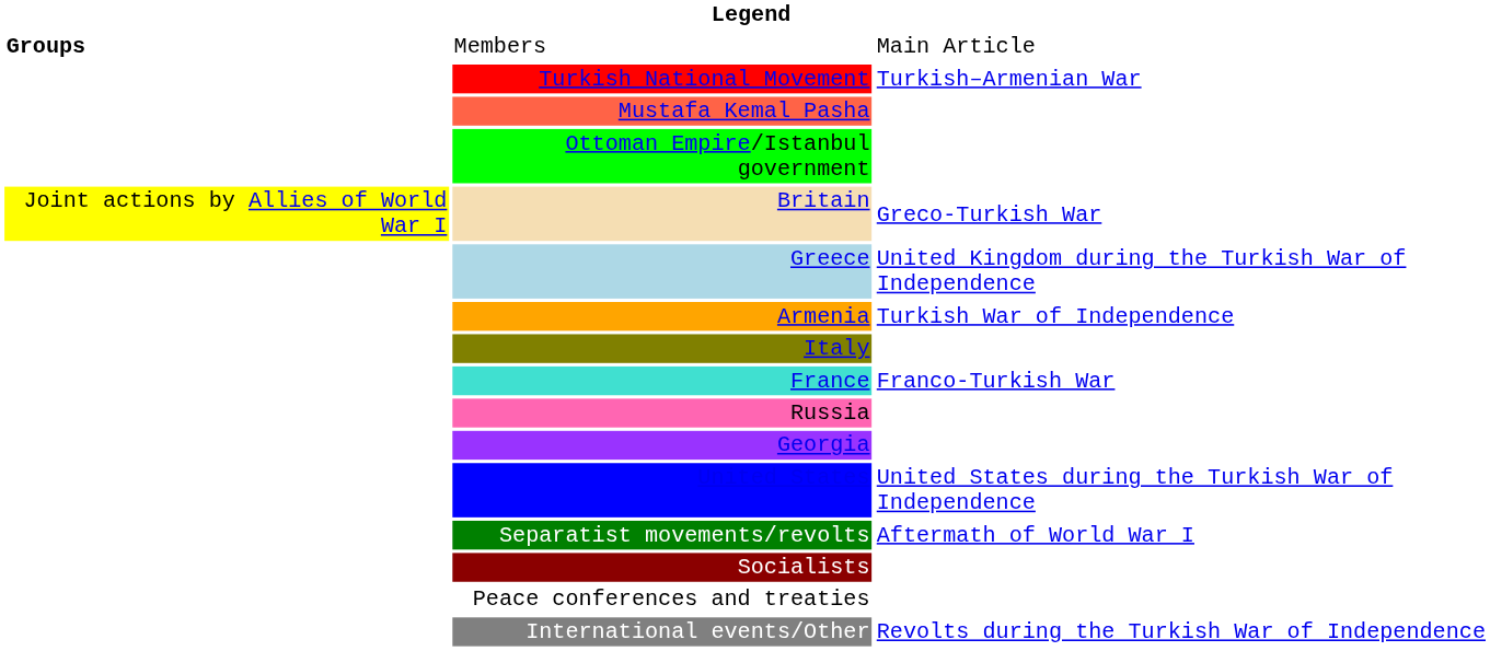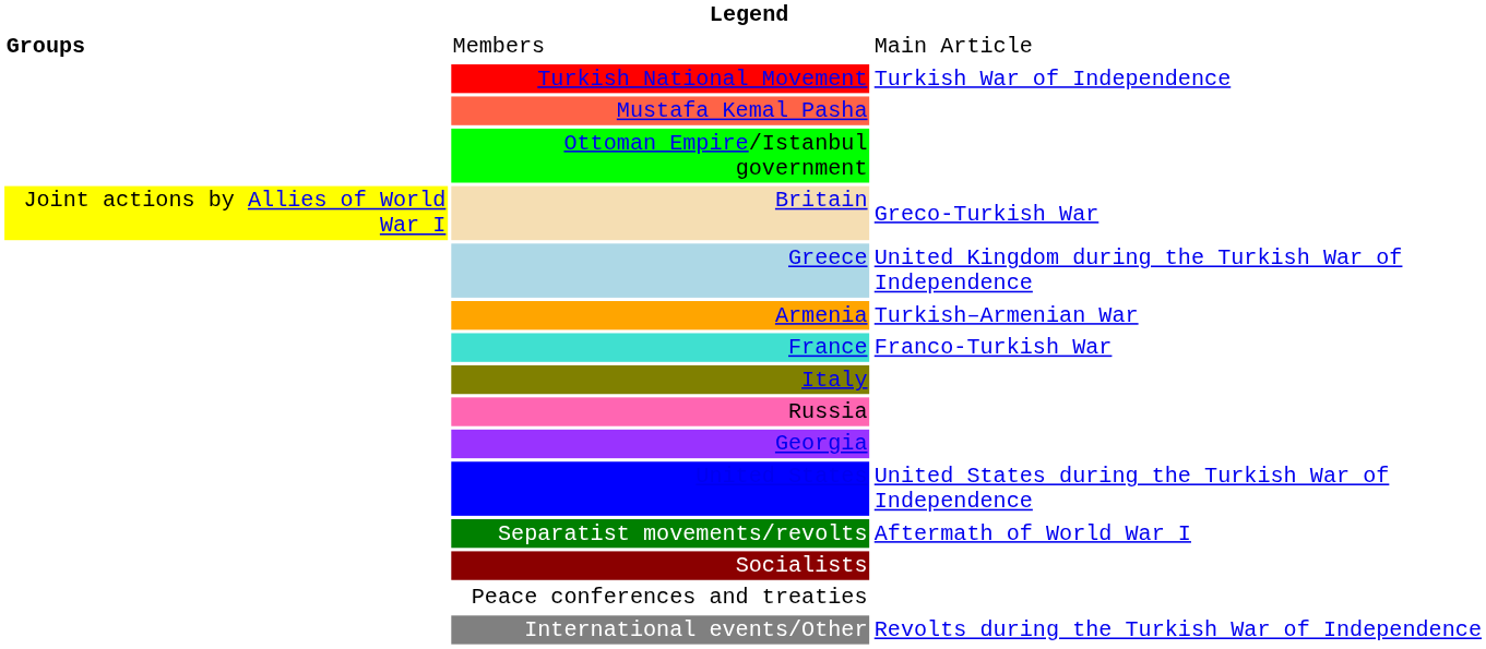 <table class="infotable" align="center">
 <tr>
 <td colspan="3" align="center"><strong>Legend</strong></td>
 </tr>
 <tr>
 <td><strong>Groups</strong></td>
 <td>Members</td>
 <td>Main Article</td>
 </tr>
 <tr>
 <td></td>
 <td valign="top" align="right" style="background:Red"><a href='#'>Turkish National Movement</a></td>
-<td><a href='#'>Turkish–Armenian War</a></td>
+<td><a href='#'>Turkish War of Independence</a></td>
 </tr>
 <tr>
 <td></td>
 <td valign="top" align="right" style="background:Tomato"><a href='#'>Mustafa Kemal Pasha</a></td>
 <td></td>
 </tr>
 <tr>
 <td></td>
 <td valign="top" align="right" style="background:Lime"><a href='#'>Ottoman Empire</a>/Istanbul government</td>
 <td></td>
 </tr>
 <tr>
 <td valign="top" align="right" style="background:Yellow">Joint actions by <a href='#'>Allies of World War I</a></td>
 <td valign="top" align="right" style="background:Wheat"><a href='#'>Britain</a></td>
 <td><a href='#'>Greco-Turkish War</a></td>
 </tr>
 <tr>
 <td></td>
 <td valign="top" align="right" style="background:Lightblue"><a href='#'>Greece</a></td>
 <td><a href='#'>United Kingdom during the Turkish War of Independence</a></td>
 </tr>
 <tr>
 <td></td>
 <td valign="top" align="right" style="background:Orange"><a href='#'>Armenia</a></td>
-<td><a href='#'>Turkish War of Independence</a></td>
+<td><a href='#'>Turkish–Armenian War</a></td>
+</tr>
+<tr>
+<td></td>
+<td valign="top" align="right" style="background:Turquoise"><a href='#'>France</a></td>
+<td><a href='#'>Franco-Turkish War</a></td>
 </tr>
 <tr>
 <td></td>
 <td valign="top" align="right" style="background:Olive"><a href='#'>Italy</a></td>
 <td></td>
-</tr>
-<tr>
-<td></td>
-<td valign="top" align="right" style="background:Turquoise"><a href='#'>France</a></td>
-<td><a href='#'>Franco-Turkish War</a></td>
 </tr>
 <tr>
 <td></td>
 <td valign="top" align="right" style="background:#FF66B2">Russia</td>
 <td></td>
 </tr>
 <tr>
 <td></td>
 <td valign="top" align="right" style="background:#9933FF"><a href='#'>Georgia</a></td>
 <td></td>
 </tr>
 <tr>
 <td></td>
 <td valign="top" align="right" style="background:blue; color: white;"><a href='#'>United States</a></td>
 <td><a href='#'>United States during the Turkish War of Independence</a></td>
 </tr>
 <tr>
 <td></td>
 <td valign="top" align="right" style="background:Green; color: white;">Separatist movements/revolts</td>
 <td><a href='#'>Aftermath of World War I</a></td>
 </tr>
 <tr>
 <td></td>
 <td valign="top" align="right" style="background:Darkred; color: white;">Socialists</td>
 <td></td>
 </tr>
 <tr>
 <td></td>
 <td valign="top" align="right" style="background:White">Peace conferences and treaties</td>
 <td></td>
 </tr>
 <tr>
 <td></td>
 <td valign="top" align="right" style="background:Grey; color: white;">International events/Other</td>
 <td><a href='#'>Revolts during the Turkish War of Independence</a></td>
 </tr>
 </table>
